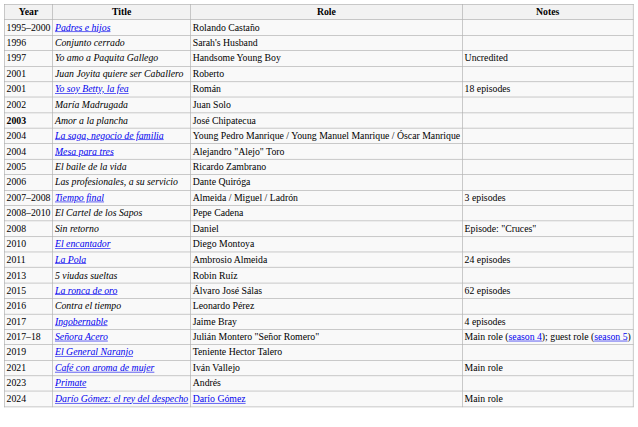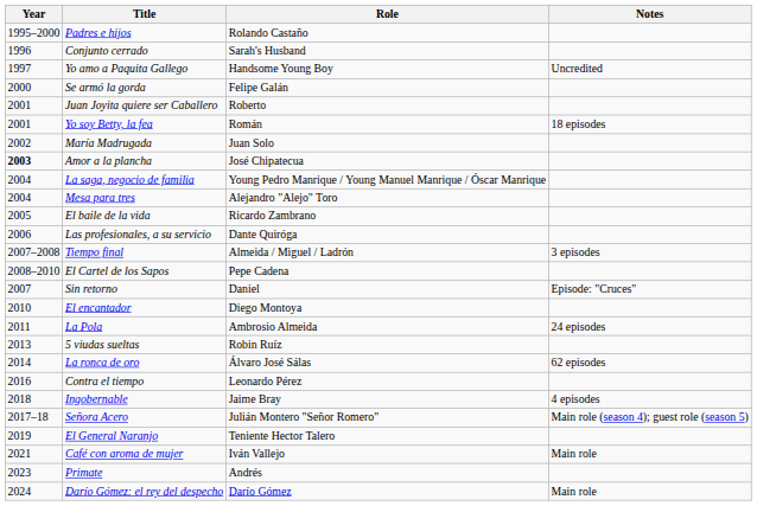 <table class="wikitable sortable">
 <tr>
 <th>Year</th>
 <th>Title</th>
 <th>Role</th>
 <th>Notes</th>
 </tr>
 <tr>
 <td>1995–2000</td>
 <td><em><a href='#'>Padres e hijos</a></em></td>
 <td>Rolando Castaño</td>
 <td></td>
 </tr>
 <tr>
 <td>1996</td>
 <td><em>Conjunto cerrado</em></td>
 <td>Sarah's Husband</td>
 <td></td>
 </tr>
 <tr>
 <td>1997</td>
 <td><em>Yo amo a Paquita Gallego</em></td>
 <td>Handsome Young Boy</td>
 <td>Uncredited</td>
+</tr>
+<tr>
+<td>2000</td>
+<td><em>Se armó la gorda</em></td>
+<td>Felipe Galán</td>
+<td></td>
 </tr>
 <tr>
 <td>2001</td>
 <td><em>Juan Joyita quiere ser Caballero</em></td>
 <td>Roberto</td>
 <td></td>
 </tr>
 <tr>
 <td>2001</td>
 <td><em><a href='#'>Yo soy Betty, la fea</a></em></td>
 <td>Román</td>
 <td>18 episodes</td>
 </tr>
 <tr>
 <td>2002</td>
 <td><em>María Madrugada</em></td>
 <td>Juan Solo</td>
 <td></td>
 </tr>
 <tr>
 <td><strong>2003</strong></td>
 <td><em>Amor a la plancha</em></td>
 <td>José Chipatecua</td>
 <td></td>
 </tr>
 <tr>
 <td>2004</td>
 <td><em><a href='#'>La saga, negocio de familia</a></em></td>
 <td>Young Pedro Manrique / Young Manuel Manrique / Óscar Manrique</td>
 <td></td>
 </tr>
 <tr>
 <td>2004</td>
 <td><em><a href='#'>Mesa para tres</a></em></td>
 <td>Alejandro "Alejo" Toro</td>
 <td></td>
 </tr>
 <tr>
 <td>2005</td>
 <td><em>El baile de la vida</em></td>
 <td>Ricardo Zambrano</td>
 <td></td>
 </tr>
 <tr>
 <td>2006</td>
 <td><em>Las profesionales, a su servicio</em></td>
 <td>Dante Quiróga</td>
 <td></td>
 </tr>
 <tr>
 <td>2007–2008</td>
 <td><em><a href='#'>Tiempo final</a></em></td>
 <td>Almeida / Miguel / Ladrón</td>
 <td>3 episodes</td>
 </tr>
 <tr>
 <td>2008–2010</td>
 <td><em>El Cartel de los Sapos</em></td>
 <td>Pepe Cadena</td>
 <td></td>
 </tr>
 <tr>
-<td>2008</td>
+<td>2007</td>
 <td><em>Sin retorno</em></td>
 <td>Daniel</td>
 <td>Episode: "Cruces"</td>
 </tr>
 <tr>
 <td>2010</td>
 <td><em><a href='#'>El encantador</a></em></td>
 <td>Diego Montoya</td>
 <td></td>
 </tr>
 <tr>
 <td>2011</td>
 <td><em><a href='#'>La Pola</a></em></td>
 <td>Ambrosio Almeida</td>
 <td>24 episodes</td>
 </tr>
 <tr>
 <td>2013</td>
 <td><em>5 viudas sueltas</em></td>
 <td>Robin Ruíz</td>
 <td></td>
 </tr>
 <tr>
-<td>2015</td>
+<td>2014</td>
 <td><em><a href='#'>La ronca de oro</a></em></td>
 <td>Álvaro José Sálas</td>
 <td>62 episodes</td>
 </tr>
 <tr>
 <td>2016</td>
 <td><em>Contra el tiempo</em></td>
 <td>Leonardo Pérez</td>
 <td></td>
 </tr>
 <tr>
-<td>2017</td>
+<td>2018</td>
 <td><em><a href='#'>Ingobernable</a></em></td>
 <td>Jaime Bray</td>
 <td>4 episodes</td>
 </tr>
 <tr>
 <td>2017–18</td>
 <td><em><a href='#'>Señora Acero</a></em></td>
 <td>Julián Montero "Señor Romero"</td>
 <td>Main role (<a href='#'>season 4</a>); guest role (<a href='#'>season 5</a>)</td>
 </tr>
 <tr>
 <td>2019</td>
 <td><em><a href='#'>El General Naranjo</a></em></td>
 <td>Teniente Hector Talero</td>
 <td></td>
 </tr>
 <tr>
 <td>2021</td>
 <td><em><a href='#'>Café con aroma de mujer</a></em></td>
 <td>Iván Vallejo</td>
 <td>Main role</td>
 </tr>
 <tr>
 <td>2023</td>
 <td><em><a href='#'>Primate</a></em></td>
 <td>Andrés</td>
 <td></td>
 </tr>
 <tr>
 <td>2024</td>
 <td><em><a href='#'>Darío Gómez: el rey del despecho</a></em></td>
 <td><a href='#'>Darío Gómez</a></td>
 <td>Main role</td>
 </tr>
 </table>
